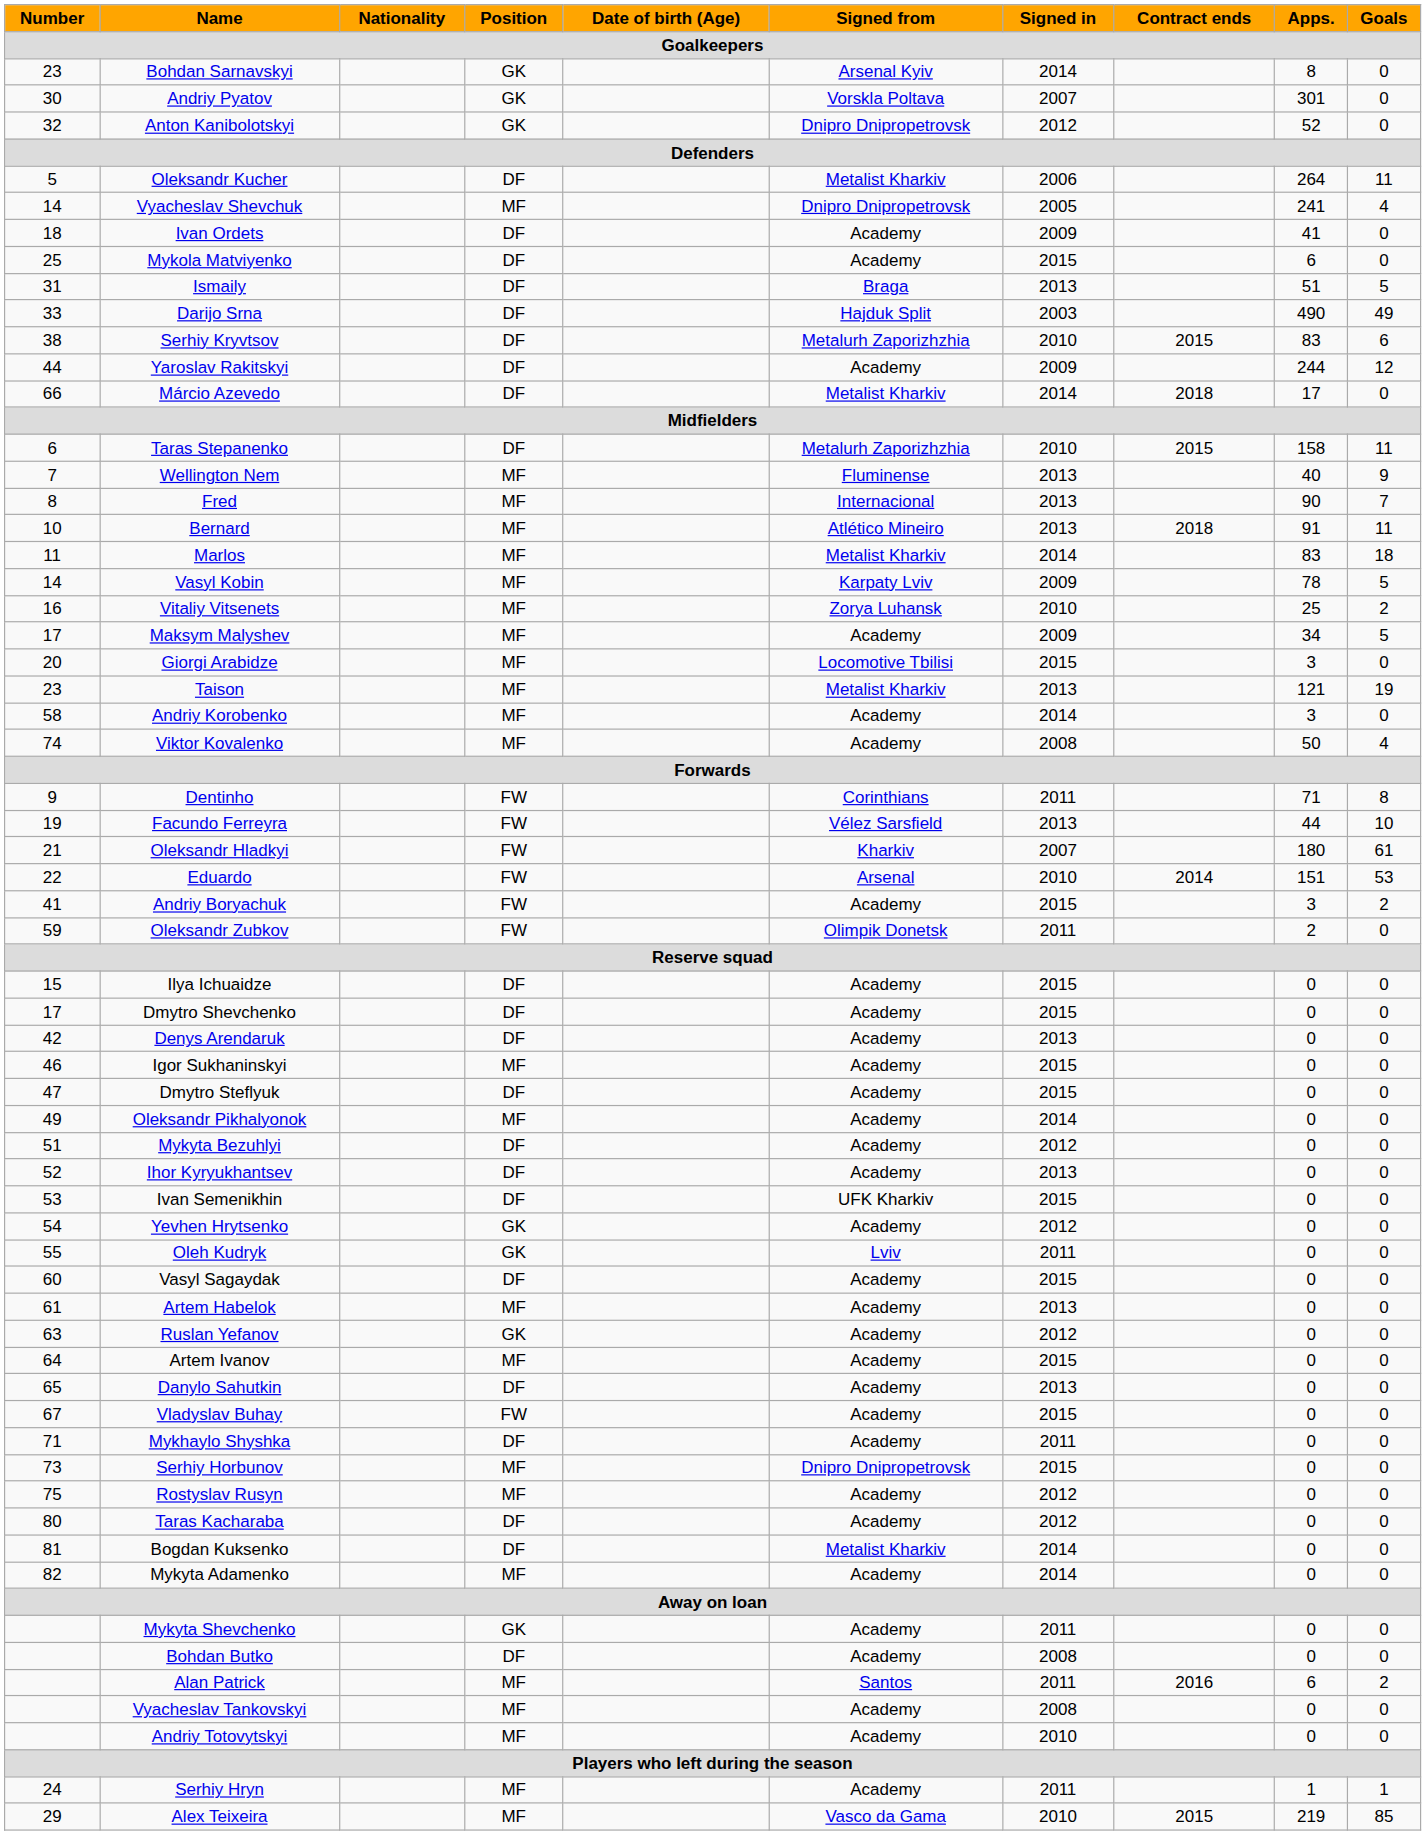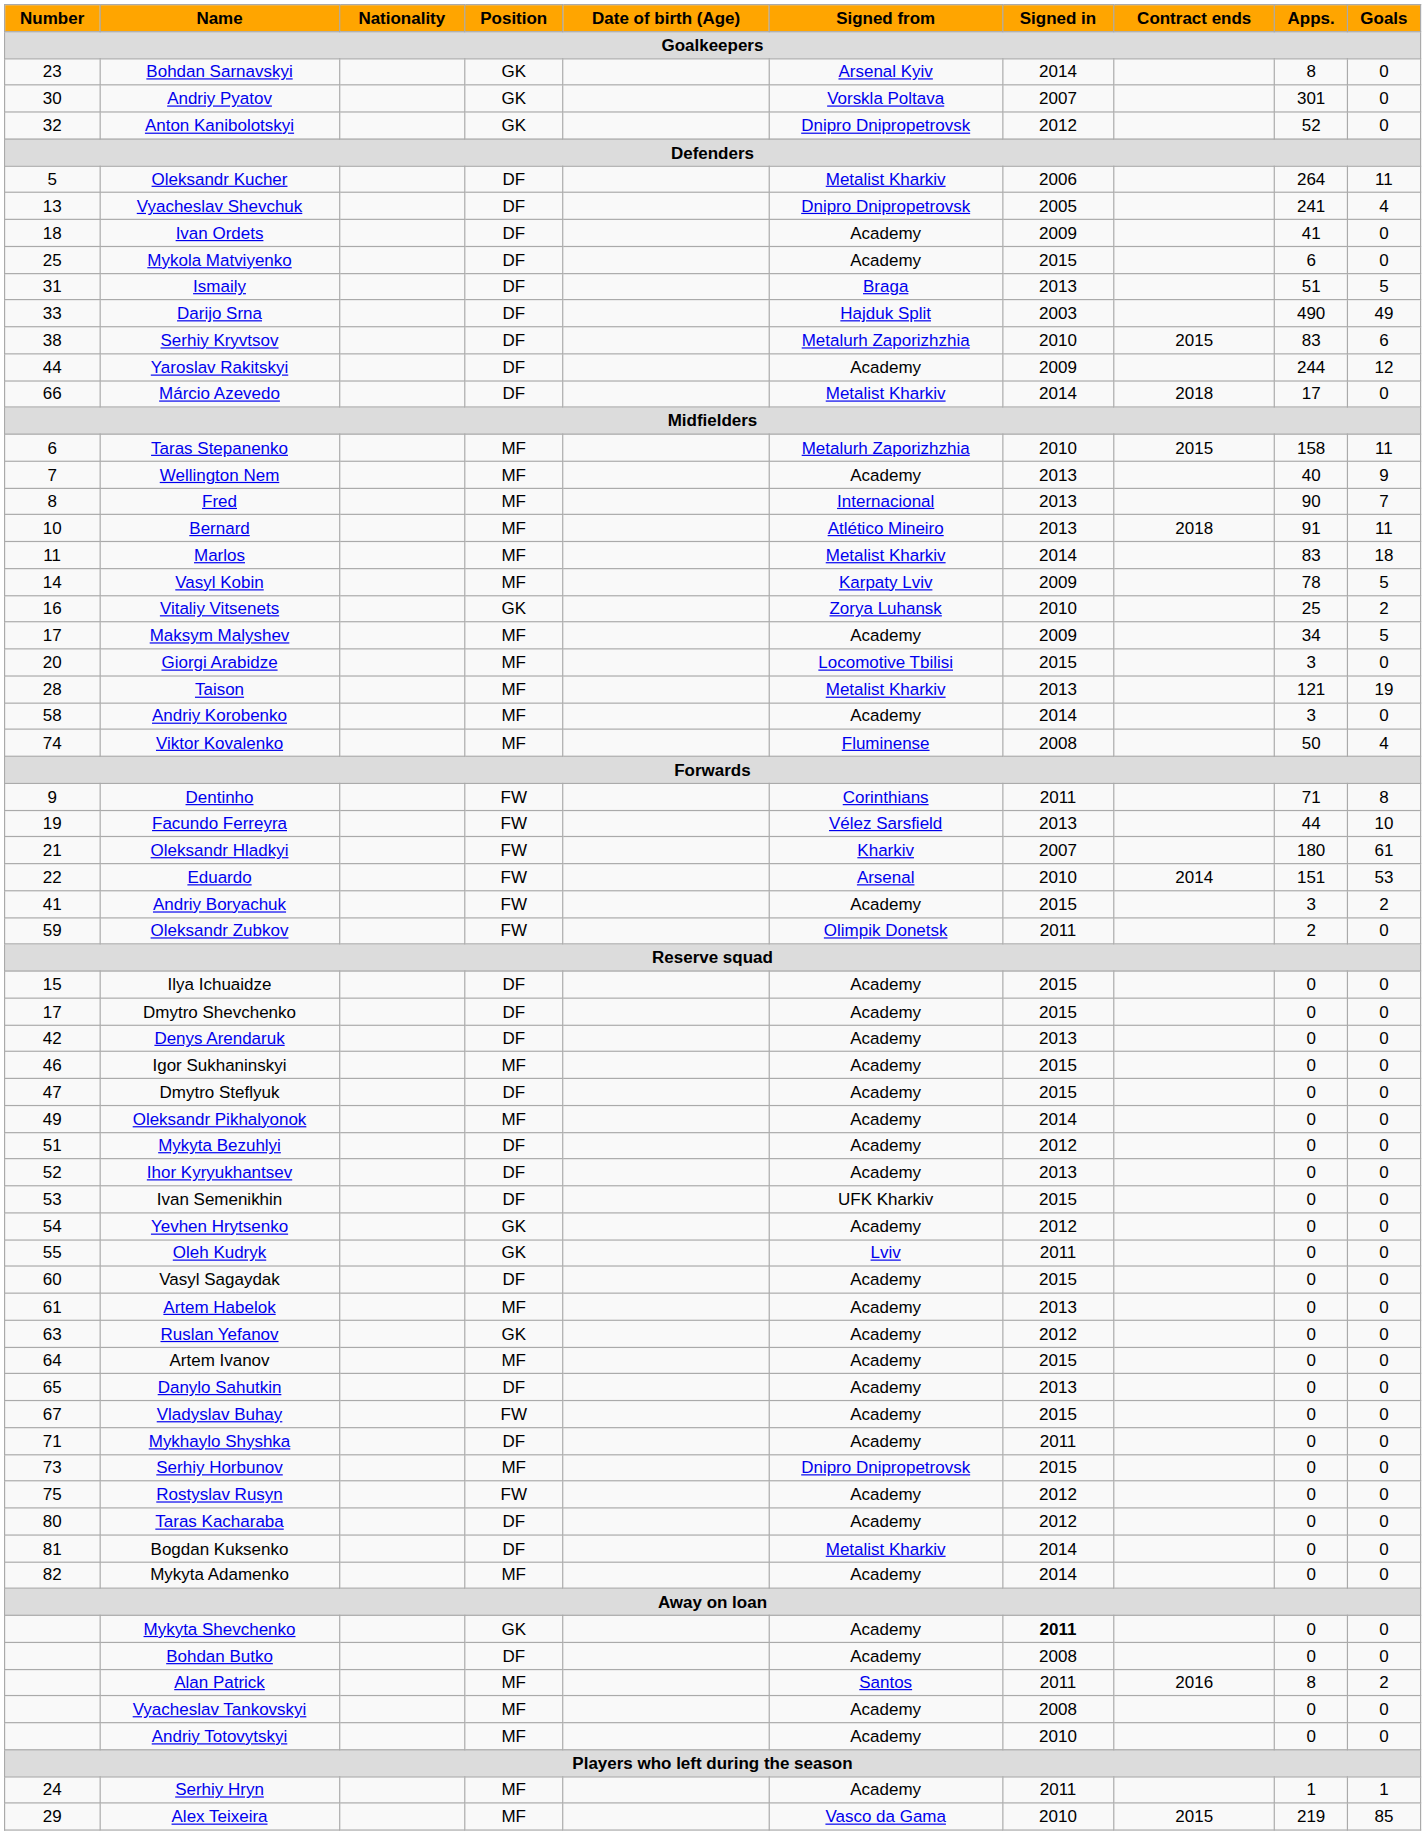 <table class="wikitable"  style="text-align:center; font-size:90%; width:95%;">
 <tr>
 <th style="background:orange; color:#000000; text-align:center;">Number</th>
 <th style="background:orange; color:#000000; text-align:center;">Name</th>
 <th style="background:orange; color:#000000; text-align:center;">Nationality</th>
 <th style="background:orange; color:#000000; text-align:center;">Position</th>
 <th style="background:orange; color:#000000; text-align:center;">Date of birth (Age)</th>
 <th style="background:orange; color:#000000; text-align:center;">Signed from</th>
 <th style="background:orange; color:#000000; text-align:center;">Signed in</th>
 <th style="background:orange; color:#000000; text-align:center;">Contract ends</th>
 <th style="background:orange; color:#000000; text-align:center;">Apps.</th>
 <th style="background:orange; color:#000000; text-align:center;">Goals</th>
 </tr>
 <tr>
 <th colspan="11"  style="background:#dcdcdc; text-align:center;">Goalkeepers</th>
 </tr>
 <tr>
 <td>23</td>
 <td><a href='#'>Bohdan Sarnavskyi</a></td>
 <td></td>
 <td>GK</td>
 <td></td>
 <td><a href='#'>Arsenal Kyiv</a></td>
 <td>2014</td>
 <td></td>
 <td>8</td>
 <td>0</td>
 </tr>
 <tr>
 <td>30</td>
 <td><a href='#'>Andriy Pyatov</a></td>
 <td></td>
 <td>GK</td>
 <td></td>
 <td><a href='#'>Vorskla Poltava</a></td>
 <td>2007</td>
 <td></td>
 <td>301</td>
 <td>0</td>
 </tr>
 <tr>
 <td>32</td>
 <td><a href='#'>Anton Kanibolotskyi</a></td>
 <td></td>
 <td>GK</td>
 <td></td>
 <td><a href='#'>Dnipro Dnipropetrovsk</a></td>
 <td>2012</td>
 <td></td>
 <td>52</td>
 <td>0</td>
 </tr>
 <tr>
 <th colspan="11"  style="background:#dcdcdc; text-align:center;">Defenders</th>
 </tr>
 <tr>
 <td>5</td>
 <td><a href='#'>Oleksandr Kucher</a></td>
 <td></td>
 <td>DF</td>
 <td></td>
 <td><a href='#'>Metalist Kharkiv</a></td>
 <td>2006</td>
 <td></td>
 <td>264</td>
 <td>11</td>
 </tr>
 <tr>
-<td>14</td>
+<td>13</td>
 <td><a href='#'>Vyacheslav Shevchuk</a></td>
 <td></td>
-<td>MF</td>
+<td>DF</td>
 <td></td>
 <td><a href='#'>Dnipro Dnipropetrovsk</a></td>
 <td>2005</td>
 <td></td>
 <td>241</td>
 <td>4</td>
 </tr>
 <tr>
 <td>18</td>
 <td><a href='#'>Ivan Ordets</a></td>
 <td></td>
 <td>DF</td>
 <td></td>
 <td>Academy</td>
 <td>2009</td>
 <td></td>
 <td>41</td>
 <td>0</td>
 </tr>
 <tr>
 <td>25</td>
 <td><a href='#'>Mykola Matviyenko</a></td>
 <td></td>
 <td>DF</td>
 <td></td>
 <td>Academy</td>
 <td>2015</td>
 <td></td>
 <td>6</td>
 <td>0</td>
 </tr>
 <tr>
 <td>31</td>
 <td><a href='#'>Ismaily</a></td>
 <td></td>
 <td>DF</td>
 <td></td>
 <td><a href='#'>Braga</a></td>
 <td>2013</td>
 <td></td>
 <td>51</td>
 <td>5</td>
 </tr>
 <tr>
 <td>33</td>
 <td><a href='#'>Darijo Srna</a> </td>
 <td></td>
 <td>DF</td>
 <td></td>
 <td><a href='#'>Hajduk Split</a></td>
 <td>2003</td>
 <td></td>
 <td>490</td>
 <td>49</td>
 </tr>
 <tr>
 <td>38</td>
 <td><a href='#'>Serhiy Kryvtsov</a></td>
 <td></td>
 <td>DF</td>
 <td></td>
 <td><a href='#'>Metalurh Zaporizhzhia</a></td>
 <td>2010</td>
 <td>2015</td>
 <td>83</td>
 <td>6</td>
 </tr>
 <tr>
 <td>44</td>
 <td><a href='#'>Yaroslav Rakitskyi</a></td>
 <td></td>
 <td>DF</td>
 <td></td>
 <td>Academy</td>
 <td>2009</td>
 <td></td>
 <td>244</td>
 <td>12</td>
 </tr>
 <tr>
 <td>66</td>
 <td><a href='#'>Márcio Azevedo</a></td>
 <td></td>
 <td>DF</td>
 <td></td>
 <td><a href='#'>Metalist Kharkiv</a></td>
 <td>2014</td>
 <td>2018</td>
 <td>17</td>
 <td>0</td>
 </tr>
 <tr>
 <th colspan="11"  style="background:#dcdcdc; text-align:center;">Midfielders</th>
 </tr>
 <tr>
 <td>6</td>
 <td><a href='#'>Taras Stepanenko</a></td>
 <td></td>
-<td>DF</td>
+<td>MF</td>
 <td></td>
 <td><a href='#'>Metalurh Zaporizhzhia</a></td>
 <td>2010</td>
 <td>2015</td>
 <td>158</td>
 <td>11</td>
 </tr>
 <tr>
 <td>7</td>
 <td><a href='#'>Wellington Nem</a></td>
 <td></td>
 <td>MF</td>
 <td></td>
-<td><a href='#'>Fluminense</a></td>
+<td>Academy</td>
 <td>2013</td>
 <td></td>
 <td>40</td>
 <td>9</td>
 </tr>
 <tr>
 <td>8</td>
 <td><a href='#'>Fred</a></td>
 <td></td>
 <td>MF</td>
 <td></td>
 <td><a href='#'>Internacional</a></td>
 <td>2013</td>
 <td></td>
 <td>90</td>
 <td>7</td>
 </tr>
 <tr>
 <td>10</td>
 <td><a href='#'>Bernard</a></td>
 <td></td>
 <td>MF</td>
 <td></td>
 <td><a href='#'>Atlético Mineiro</a></td>
 <td>2013</td>
 <td>2018</td>
 <td>91</td>
 <td>11</td>
 </tr>
 <tr>
 <td>11</td>
 <td><a href='#'>Marlos</a></td>
 <td></td>
 <td>MF</td>
 <td></td>
 <td><a href='#'>Metalist Kharkiv</a></td>
 <td>2014</td>
 <td></td>
 <td>83</td>
 <td>18</td>
 </tr>
 <tr>
 <td>14</td>
 <td><a href='#'>Vasyl Kobin</a></td>
 <td></td>
 <td>MF</td>
 <td></td>
 <td><a href='#'>Karpaty Lviv</a></td>
 <td>2009</td>
 <td></td>
 <td>78</td>
 <td>5</td>
 </tr>
 <tr>
 <td>16</td>
 <td><a href='#'>Vitaliy Vitsenets</a></td>
 <td></td>
-<td>MF</td>
+<td>GK</td>
 <td></td>
 <td><a href='#'>Zorya Luhansk</a></td>
 <td>2010</td>
 <td></td>
 <td>25</td>
 <td>2</td>
 </tr>
 <tr>
 <td>17</td>
 <td><a href='#'>Maksym Malyshev</a></td>
 <td></td>
 <td>MF</td>
 <td></td>
 <td>Academy</td>
 <td>2009</td>
 <td></td>
 <td>34</td>
 <td>5</td>
 </tr>
 <tr>
 <td>20</td>
 <td><a href='#'>Giorgi Arabidze</a></td>
 <td></td>
 <td>MF</td>
 <td></td>
 <td><a href='#'>Locomotive Tbilisi</a></td>
 <td>2015</td>
 <td></td>
 <td>3</td>
 <td>0</td>
 </tr>
 <tr>
-<td>23</td>
+<td>28</td>
 <td><a href='#'>Taison</a></td>
 <td></td>
 <td>MF</td>
 <td></td>
 <td><a href='#'>Metalist Kharkiv</a></td>
 <td>2013</td>
 <td></td>
 <td>121</td>
 <td>19</td>
 </tr>
 <tr>
 <td>58</td>
 <td><a href='#'>Andriy Korobenko</a></td>
 <td></td>
 <td>MF</td>
 <td></td>
 <td>Academy</td>
 <td>2014</td>
 <td></td>
 <td>3</td>
 <td>0</td>
 </tr>
 <tr>
 <td>74</td>
 <td><a href='#'>Viktor Kovalenko</a></td>
 <td></td>
 <td>MF</td>
 <td></td>
-<td>Academy</td>
+<td><a href='#'>Fluminense</a></td>
 <td>2008</td>
 <td></td>
 <td>50</td>
 <td>4</td>
 </tr>
 <tr>
 <th colspan="11"  style="background:#dcdcdc; text-align:center;">Forwards</th>
 </tr>
 <tr>
 <td>9</td>
 <td><a href='#'>Dentinho</a></td>
 <td></td>
 <td>FW</td>
 <td></td>
 <td><a href='#'>Corinthians</a></td>
 <td>2011</td>
 <td></td>
 <td>71</td>
 <td>8</td>
 </tr>
 <tr>
 <td>19</td>
 <td><a href='#'>Facundo Ferreyra</a></td>
 <td></td>
 <td>FW</td>
 <td></td>
 <td><a href='#'>Vélez Sarsfield</a></td>
 <td>2013</td>
 <td></td>
 <td>44</td>
 <td>10</td>
 </tr>
 <tr>
 <td>21</td>
 <td><a href='#'>Oleksandr Hladkyi</a></td>
 <td></td>
 <td>FW</td>
 <td></td>
 <td><a href='#'>Kharkiv</a></td>
 <td>2007</td>
 <td></td>
 <td>180</td>
 <td>61</td>
 </tr>
 <tr>
 <td>22</td>
 <td><a href='#'>Eduardo</a></td>
 <td></td>
 <td>FW</td>
 <td></td>
 <td><a href='#'>Arsenal</a></td>
 <td>2010</td>
 <td>2014</td>
 <td>151</td>
 <td>53</td>
 </tr>
 <tr>
 <td>41</td>
 <td><a href='#'>Andriy Boryachuk</a></td>
 <td></td>
 <td>FW</td>
 <td></td>
 <td>Academy</td>
 <td>2015</td>
 <td></td>
 <td>3</td>
 <td>2</td>
 </tr>
 <tr>
 <td>59</td>
 <td><a href='#'>Oleksandr Zubkov</a></td>
 <td></td>
 <td>FW</td>
 <td></td>
 <td><a href='#'>Olimpik Donetsk</a></td>
 <td>2011</td>
 <td></td>
 <td>2</td>
 <td>0</td>
 </tr>
 <tr>
 <th colspan="11"  style="background:#dcdcdc; text-align:center;">Reserve squad</th>
 </tr>
 <tr>
 <td>15</td>
 <td>Ilya Ichuaidze</td>
 <td></td>
 <td>DF</td>
 <td></td>
 <td>Academy</td>
 <td>2015</td>
 <td></td>
 <td>0</td>
 <td>0</td>
 </tr>
 <tr>
 <td>17</td>
 <td>Dmytro Shevchenko</td>
 <td></td>
 <td>DF</td>
 <td></td>
 <td>Academy</td>
 <td>2015</td>
 <td></td>
 <td>0</td>
 <td>0</td>
 </tr>
 <tr>
 <td>42</td>
 <td><a href='#'>Denys Arendaruk</a></td>
 <td></td>
 <td>DF</td>
 <td></td>
 <td>Academy</td>
 <td>2013</td>
 <td></td>
 <td>0</td>
 <td>0</td>
 </tr>
 <tr>
 <td>46</td>
 <td>Igor Sukhaninskyi</td>
 <td></td>
 <td>MF</td>
 <td></td>
 <td>Academy</td>
 <td>2015</td>
 <td></td>
 <td>0</td>
 <td>0</td>
 </tr>
 <tr>
 <td>47</td>
 <td>Dmytro Steflyuk</td>
 <td></td>
 <td>DF</td>
 <td></td>
 <td>Academy</td>
 <td>2015</td>
 <td></td>
 <td>0</td>
 <td>0</td>
 </tr>
 <tr>
 <td>49</td>
 <td><a href='#'>Oleksandr Pikhalyonok</a></td>
 <td></td>
 <td>MF</td>
 <td></td>
 <td>Academy</td>
 <td>2014</td>
 <td></td>
 <td>0</td>
 <td>0</td>
 </tr>
 <tr>
 <td>51</td>
 <td><a href='#'>Mykyta Bezuhlyi</a></td>
 <td></td>
 <td>DF</td>
 <td></td>
 <td>Academy</td>
 <td>2012</td>
 <td></td>
 <td>0</td>
 <td>0</td>
 </tr>
 <tr>
 <td>52</td>
 <td><a href='#'>Ihor Kyryukhantsev</a></td>
 <td></td>
 <td>DF</td>
 <td></td>
 <td>Academy</td>
 <td>2013</td>
 <td></td>
 <td>0</td>
 <td>0</td>
 </tr>
 <tr>
 <td>53</td>
 <td>Ivan Semenikhin</td>
 <td></td>
 <td>DF</td>
 <td></td>
 <td>UFK Kharkiv</td>
 <td>2015</td>
 <td></td>
 <td>0</td>
 <td>0</td>
 </tr>
 <tr>
 <td>54</td>
 <td><a href='#'>Yevhen Hrytsenko</a></td>
 <td></td>
 <td>GK</td>
 <td></td>
 <td>Academy</td>
 <td>2012</td>
 <td></td>
 <td>0</td>
 <td>0</td>
 </tr>
 <tr>
 <td>55</td>
 <td><a href='#'>Oleh Kudryk</a></td>
 <td></td>
 <td>GK</td>
 <td></td>
 <td><a href='#'>Lviv</a></td>
 <td>2011</td>
 <td></td>
 <td>0</td>
 <td>0</td>
 </tr>
 <tr>
 <td>60</td>
 <td>Vasyl Sagaydak</td>
 <td></td>
 <td>DF</td>
 <td></td>
 <td>Academy</td>
 <td>2015</td>
 <td></td>
 <td>0</td>
 <td>0</td>
 </tr>
 <tr>
 <td>61</td>
 <td><a href='#'>Artem Habelok</a></td>
 <td></td>
 <td>MF</td>
 <td></td>
 <td>Academy</td>
 <td>2013</td>
 <td></td>
 <td>0</td>
 <td>0</td>
 </tr>
 <tr>
 <td>63</td>
 <td><a href='#'>Ruslan Yefanov</a></td>
 <td></td>
 <td>GK</td>
 <td></td>
 <td>Academy</td>
 <td>2012</td>
 <td></td>
 <td>0</td>
 <td>0</td>
 </tr>
 <tr>
 <td>64</td>
 <td>Artem Ivanov</td>
 <td></td>
 <td>MF</td>
 <td></td>
 <td>Academy</td>
 <td>2015</td>
 <td></td>
 <td>0</td>
 <td>0</td>
 </tr>
 <tr>
 <td>65</td>
 <td><a href='#'>Danylo Sahutkin</a></td>
 <td></td>
 <td>DF</td>
 <td></td>
 <td>Academy</td>
 <td>2013</td>
 <td></td>
 <td>0</td>
 <td>0</td>
 </tr>
 <tr>
 <td>67</td>
 <td><a href='#'>Vladyslav Buhay</a></td>
 <td></td>
 <td>FW</td>
 <td></td>
 <td>Academy</td>
 <td>2015</td>
 <td></td>
 <td>0</td>
 <td>0</td>
 </tr>
 <tr>
 <td>71</td>
 <td><a href='#'>Mykhaylo Shyshka</a></td>
 <td></td>
 <td>DF</td>
 <td></td>
 <td>Academy</td>
 <td>2011</td>
 <td></td>
 <td>0</td>
 <td>0</td>
 </tr>
 <tr>
 <td>73</td>
 <td><a href='#'>Serhiy Horbunov</a></td>
 <td></td>
 <td>MF</td>
 <td></td>
 <td><a href='#'>Dnipro Dnipropetrovsk</a></td>
 <td>2015</td>
 <td></td>
 <td>0</td>
 <td>0</td>
 </tr>
 <tr>
 <td>75</td>
 <td><a href='#'>Rostyslav Rusyn</a></td>
 <td></td>
-<td>MF</td>
+<td>FW</td>
 <td></td>
 <td>Academy</td>
 <td>2012</td>
 <td></td>
 <td>0</td>
 <td>0</td>
 </tr>
 <tr>
 <td>80</td>
 <td><a href='#'>Taras Kacharaba</a></td>
 <td></td>
 <td>DF</td>
 <td></td>
 <td>Academy</td>
 <td>2012</td>
 <td></td>
 <td>0</td>
 <td>0</td>
 </tr>
 <tr>
 <td>81</td>
 <td>Bogdan Kuksenko</td>
 <td></td>
 <td>DF</td>
 <td></td>
 <td><a href='#'>Metalist Kharkiv</a></td>
 <td>2014</td>
 <td></td>
 <td>0</td>
 <td>0</td>
 </tr>
 <tr>
 <td>82</td>
 <td>Mykyta Adamenko</td>
 <td></td>
 <td>MF</td>
 <td></td>
 <td>Academy</td>
 <td>2014</td>
 <td></td>
 <td>0</td>
 <td>0</td>
 </tr>
 <tr>
 <th colspan="11"  style="background:#dcdcdc; text-align:center;">Away on loan</th>
 </tr>
 <tr>
 <td></td>
 <td><a href='#'>Mykyta Shevchenko</a></td>
 <td></td>
 <td>GK</td>
 <td></td>
 <td>Academy</td>
-<td>2011</td>
+<td><strong>2011</strong></td>
 <td></td>
 <td>0</td>
 <td>0</td>
 </tr>
 <tr>
 <td></td>
 <td><a href='#'>Bohdan Butko</a></td>
 <td></td>
 <td>DF</td>
 <td></td>
 <td>Academy</td>
 <td>2008</td>
 <td></td>
 <td>0</td>
 <td>0</td>
 </tr>
 <tr>
 <td></td>
 <td><a href='#'>Alan Patrick</a></td>
 <td></td>
 <td>MF</td>
 <td></td>
 <td><a href='#'>Santos</a></td>
 <td>2011</td>
 <td>2016</td>
-<td>6</td>
+<td>8</td>
 <td>2</td>
 </tr>
 <tr>
 <td></td>
 <td><a href='#'>Vyacheslav Tankovskyi</a></td>
 <td></td>
 <td>MF</td>
 <td></td>
 <td>Academy</td>
 <td>2008</td>
 <td></td>
 <td>0</td>
 <td>0</td>
 </tr>
 <tr>
 <td></td>
 <td><a href='#'>Andriy Totovytskyi</a></td>
 <td></td>
 <td>MF</td>
 <td></td>
 <td>Academy</td>
 <td>2010</td>
 <td></td>
 <td>0</td>
 <td>0</td>
 </tr>
 <tr>
 <th colspan="11"  style="background:#dcdcdc; text-align:center;">Players who left during the season</th>
 </tr>
 <tr>
 <td>24</td>
 <td><a href='#'>Serhiy Hryn</a></td>
 <td></td>
 <td>MF</td>
 <td></td>
 <td>Academy</td>
 <td>2011</td>
 <td></td>
 <td>1</td>
 <td>1</td>
 </tr>
 <tr>
 <td>29</td>
 <td><a href='#'>Alex Teixeira</a></td>
 <td></td>
 <td>MF</td>
 <td></td>
 <td><a href='#'>Vasco da Gama</a></td>
 <td>2010</td>
 <td>2015</td>
 <td>219</td>
 <td>85</td>
 </tr>
 </table>
